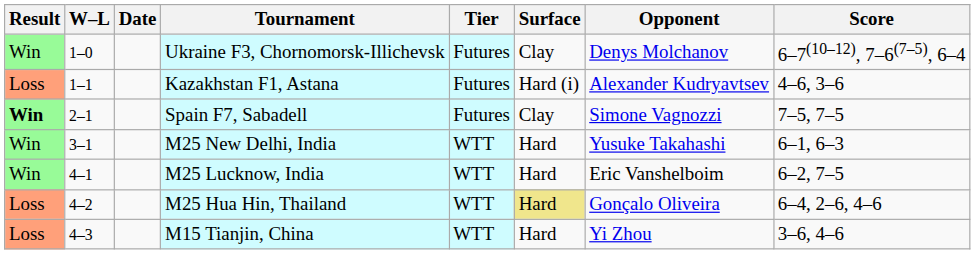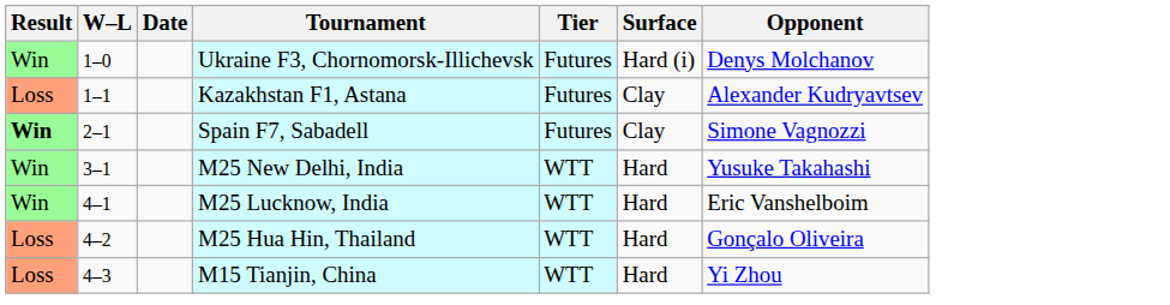 <table class="sortable wikitable">
 <tr>
 <th>Result</th>
 <th class="unsortable">W–L</th>
 <th>Date</th>
 <th>Tournament</th>
 <th>Tier</th>
 <th>Surface</th>
 <th>Opponent</th>
-<th class="unsortable">Score</th>
 </tr>
 <tr>
 <td bgcolor=98FB98>Win</td>
 <td><small>1–0</small></td>
 <td></td>
 <td style="background:#cffcff;">Ukraine F3, Chornomorsk-Illichevsk</td>
 <td style="background:#cffcff;">Futures</td>
-<td>Clay</td>
+<td>Hard (i)</td>
 <td> <a href='#'>Denys Molchanov</a></td>
-<td>6–7<sup>(10–12)</sup>, 7–6<sup>(7–5)</sup>, 6–4</td>
 </tr>
 <tr>
 <td bgcolor=FFA07A>Loss</td>
 <td><small>1–1</small></td>
 <td></td>
 <td style="background:#cffcff;">Kazakhstan F1, Astana</td>
 <td style="background:#cffcff;">Futures</td>
-<td>Hard (i)</td>
+<td>Clay</td>
 <td> <a href='#'>Alexander Kudryavtsev</a></td>
-<td>4–6, 3–6</td>
 </tr>
 <tr>
 <td bgcolor=98FB98><strong>Win</strong></td>
 <td><small>2–1</small></td>
 <td></td>
 <td style="background:#cffcff;">Spain F7, Sabadell</td>
 <td style="background:#cffcff;">Futures</td>
 <td>Clay</td>
 <td> <a href='#'>Simone Vagnozzi</a></td>
-<td>7–5, 7–5</td>
 </tr>
 <tr>
 <td bgcolor=98FB98>Win</td>
 <td><small>3–1</small></td>
 <td></td>
 <td style="background:#cffcff;">M25 New Delhi, India</td>
 <td style="background:#cffcff;">WTT</td>
 <td>Hard</td>
 <td> <a href='#'>Yusuke Takahashi</a></td>
-<td>6–1, 6–3</td>
 </tr>
 <tr>
 <td bgcolor=98FB98>Win</td>
 <td><small>4–1</small></td>
 <td></td>
 <td style="background:#cffcff;">M25 Lucknow, India</td>
 <td style="background:#cffcff;">WTT</td>
 <td>Hard</td>
 <td> Eric Vanshelboim</td>
-<td>6–2, 7–5</td>
 </tr>
 <tr>
 <td bgcolor=FFA07A>Loss</td>
 <td><small>4–2</small></td>
 <td></td>
 <td style="background:#cffcff;">M25 Hua Hin, Thailand</td>
 <td style="background:#cffcff;">WTT</td>
-<td style="background: khaki;">Hard</td>
+<td>Hard</td>
 <td> <a href='#'>Gonçalo Oliveira</a></td>
-<td>6–4, 2–6, 4–6</td>
 </tr>
 <tr>
 <td bgcolor=FFA07A>Loss</td>
 <td><small>4–3</small></td>
 <td></td>
 <td style="background:#cffcff;">M15 Tianjin, China</td>
 <td style="background:#cffcff;">WTT</td>
 <td>Hard</td>
 <td> <a href='#'>Yi Zhou</a></td>
-<td>3–6, 4–6</td>
 </tr>
 </table>
